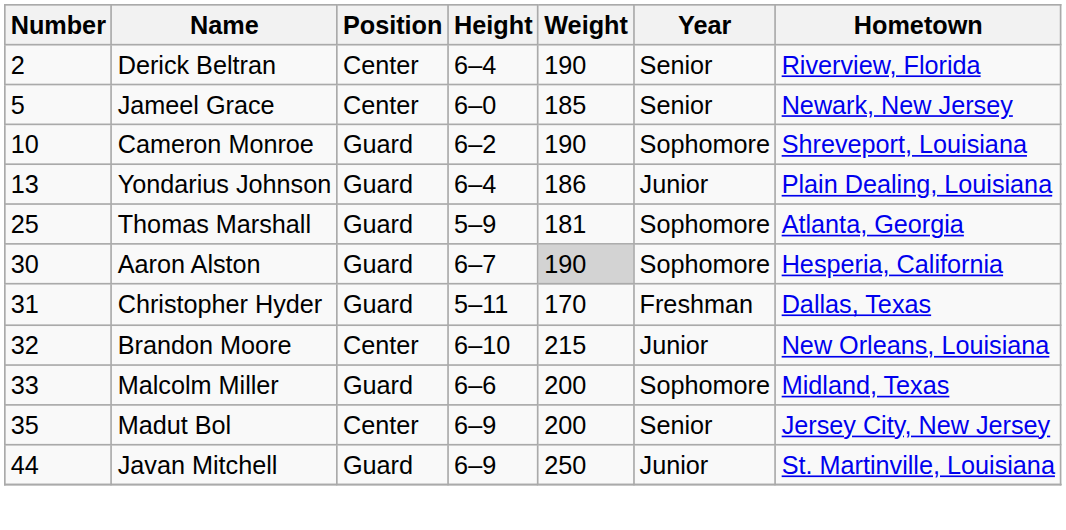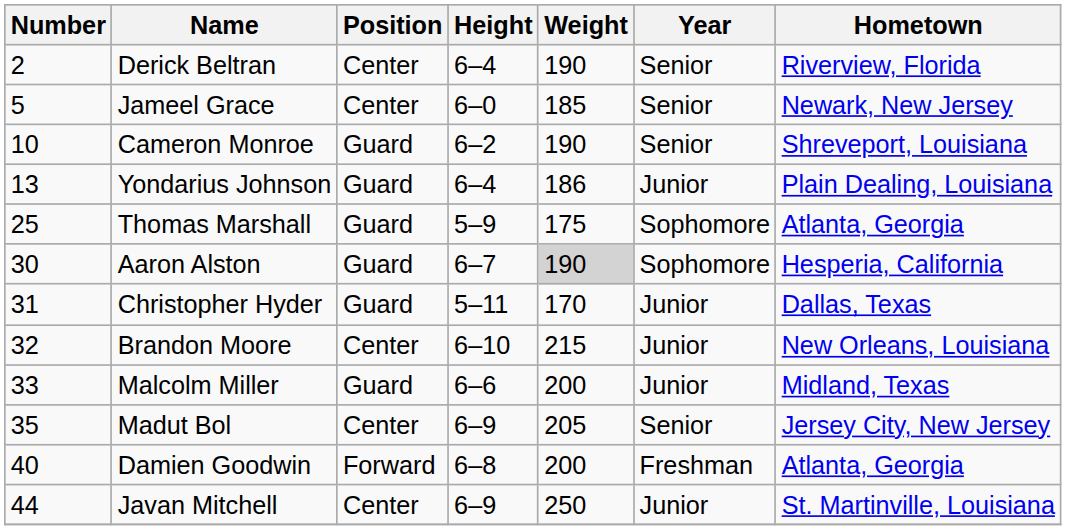 <table class="wikitable" style="font-size: 95%;">
 <tr>
 <th>Number</th>
 <th>Name</th>
 <th>Position</th>
 <th>Height</th>
 <th>Weight</th>
 <th>Year</th>
 <th>Hometown</th>
 </tr>
 <tr>
 <td>2</td>
 <td>Derick Beltran</td>
 <td>Center</td>
 <td>6–4</td>
 <td>190</td>
 <td>Senior</td>
 <td><a href='#'>Riverview, Florida</a></td>
 </tr>
 <tr>
 <td>5</td>
 <td>Jameel Grace</td>
 <td>Center</td>
 <td>6–0</td>
 <td>185</td>
 <td>Senior</td>
 <td><a href='#'>Newark, New Jersey</a></td>
 </tr>
 <tr>
 <td>10</td>
 <td>Cameron Monroe</td>
 <td>Guard</td>
 <td>6–2</td>
 <td>190</td>
-<td>Sophomore</td>
+<td>Senior</td>
 <td><a href='#'>Shreveport, Louisiana</a></td>
 </tr>
 <tr>
 <td>13</td>
 <td>Yondarius Johnson</td>
 <td>Guard</td>
 <td>6–4</td>
 <td>186</td>
 <td>Junior</td>
 <td><a href='#'>Plain Dealing, Louisiana</a></td>
 </tr>
 <tr>
 <td>25</td>
 <td>Thomas Marshall</td>
 <td>Guard</td>
 <td>5–9</td>
-<td>181</td>
+<td>175</td>
 <td>Sophomore</td>
 <td><a href='#'>Atlanta, Georgia</a></td>
 </tr>
 <tr>
 <td>30</td>
 <td>Aaron Alston</td>
 <td>Guard</td>
 <td>6–7</td>
 <td style="background: lightgrey;">190</td>
 <td>Sophomore</td>
 <td><a href='#'>Hesperia, California</a></td>
 </tr>
 <tr>
 <td>31</td>
 <td>Christopher Hyder</td>
 <td>Guard</td>
 <td>5–11</td>
 <td>170</td>
-<td>Freshman</td>
+<td>Junior</td>
 <td><a href='#'>Dallas, Texas</a></td>
 </tr>
 <tr>
 <td>32</td>
 <td>Brandon Moore</td>
 <td>Center</td>
 <td>6–10</td>
 <td>215</td>
 <td>Junior</td>
 <td><a href='#'>New Orleans, Louisiana</a></td>
 </tr>
 <tr>
 <td>33</td>
 <td>Malcolm Miller</td>
 <td>Guard</td>
 <td>6–6</td>
 <td>200</td>
-<td>Sophomore</td>
+<td>Junior</td>
 <td><a href='#'>Midland, Texas</a></td>
 </tr>
 <tr>
 <td>35</td>
 <td>Madut Bol</td>
 <td>Center</td>
 <td>6–9</td>
-<td>200</td>
+<td>205</td>
 <td>Senior</td>
 <td><a href='#'>Jersey City, New Jersey</a></td>
 </tr>
 <tr>
+<td>40</td>
+<td>Damien Goodwin</td>
+<td>Forward</td>
+<td>6–8</td>
+<td>200</td>
+<td>Freshman</td>
+<td><a href='#'>Atlanta, Georgia</a></td>
+</tr>
+<tr>
 <td>44</td>
 <td>Javan Mitchell</td>
-<td>Guard</td>
+<td>Center</td>
 <td>6–9</td>
 <td>250</td>
 <td>Junior</td>
 <td><a href='#'>St. Martinville, Louisiana</a></td>
 </tr>
 <tr>
 </tr>
 </table>
